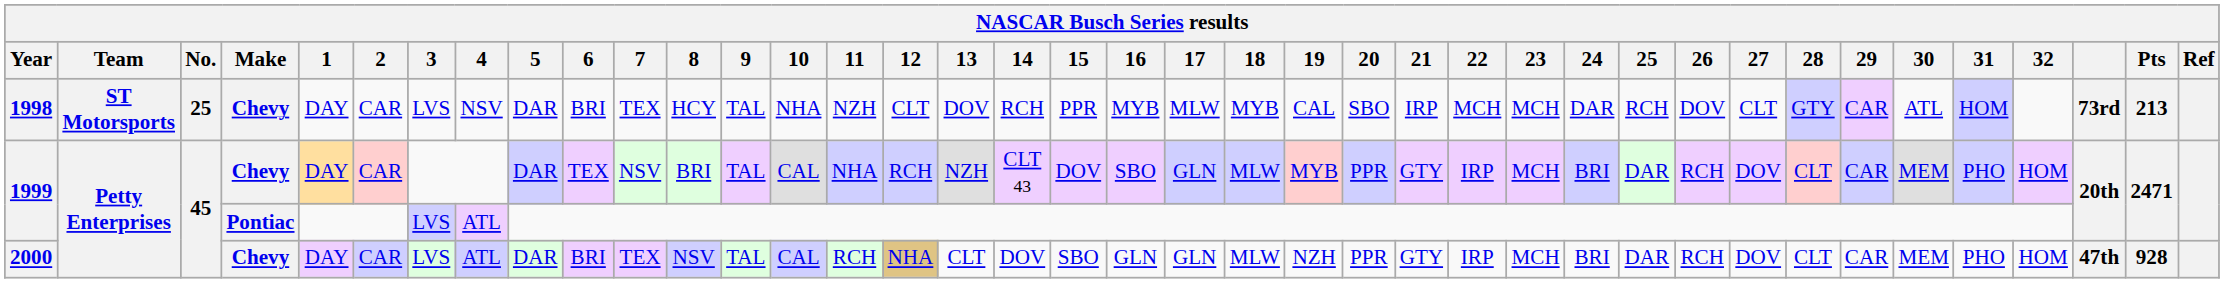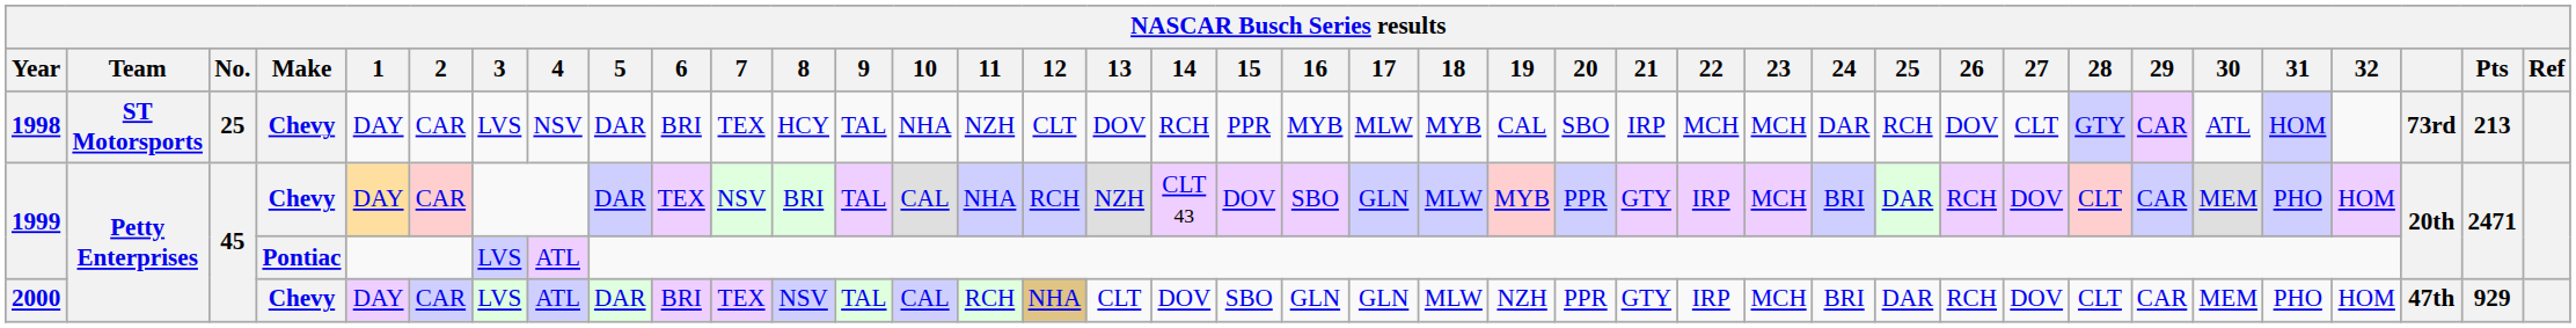 <table class="wikitable" style="text-align:center; font-size:75%">
 <tr>
 <th colspan=43><a href='#'>NASCAR Busch Series</a> results</th>
 </tr>
 <tr>
 <th>Year</th>
 <th>Team</th>
 <th>No.</th>
 <th>Make</th>
 <th>1</th>
 <th>2</th>
 <th>3</th>
 <th>4</th>
 <th>5</th>
 <th>6</th>
 <th>7</th>
 <th>8</th>
 <th>9</th>
 <th>10</th>
 <th>11</th>
 <th>12</th>
 <th>13</th>
 <th>14</th>
 <th>15</th>
 <th>16</th>
 <th>17</th>
 <th>18</th>
 <th>19</th>
 <th>20</th>
 <th>21</th>
 <th>22</th>
 <th>23</th>
 <th>24</th>
 <th>25</th>
 <th>26</th>
 <th>27</th>
 <th>28</th>
 <th>29</th>
 <th>30</th>
 <th>31</th>
 <th>32</th>
 <th></th>
 <th>Pts</th>
 <th>Ref</th>
 </tr>
 <tr>
 <th><a href='#'>1998</a></th>
 <th><a href='#'>ST Motorsports</a></th>
 <th>25</th>
 <th><a href='#'>Chevy</a></th>
 <td><a href='#'>DAY</a></td>
 <td><a href='#'>CAR</a></td>
 <td><a href='#'>LVS</a></td>
 <td><a href='#'>NSV</a></td>
 <td><a href='#'>DAR</a></td>
 <td><a href='#'>BRI</a></td>
 <td><a href='#'>TEX</a></td>
 <td><a href='#'>HCY</a></td>
 <td><a href='#'>TAL</a></td>
 <td><a href='#'>NHA</a></td>
 <td><a href='#'>NZH</a></td>
 <td><a href='#'>CLT</a></td>
 <td><a href='#'>DOV</a></td>
 <td><a href='#'>RCH</a></td>
 <td><a href='#'>PPR</a></td>
 <td><a href='#'>MYB</a></td>
 <td><a href='#'>MLW</a></td>
 <td><a href='#'>MYB</a></td>
 <td><a href='#'>CAL</a></td>
 <td><a href='#'>SBO</a></td>
 <td><a href='#'>IRP</a></td>
 <td><a href='#'>MCH</a></td>
 <td><a href='#'>MCH</a></td>
 <td><a href='#'>DAR</a></td>
 <td><a href='#'>RCH</a></td>
 <td><a href='#'>DOV</a></td>
 <td><a href='#'>CLT</a></td>
 <td style="background:#CFCFFF;"><a href='#'>GTY</a><br></td>
 <td style="background:#EFCFFF;"><a href='#'>CAR</a><br></td>
 <td><a href='#'>ATL</a></td>
 <td style="background:#CFCFFF;"><a href='#'>HOM</a><br></td>
 <td></td>
 <th>73rd</th>
 <th>213</th>
 <th scope=row></th>
 </tr>
 <tr>
 <th rowspan=2><a href='#'>1999</a></th>
 <th rowspan=3><a href='#'>Petty Enterprises</a></th>
 <th rowspan=3>45</th>
 <th><a href='#'>Chevy</a></th>
 <td style="background:#FFDF9F;"><a href='#'>DAY</a><br></td>
 <td style="background:#FFCFCF;"><a href='#'>CAR</a><br></td>
 <td colspan=2></td>
 <td style="background:#CFCFFF;"><a href='#'>DAR</a><br></td>
 <td style="background:#EFCFFF;"><a href='#'>TEX</a><br></td>
 <td style="background:#DFFFDF;"><a href='#'>NSV</a><br></td>
 <td style="background:#DFFFDF;"><a href='#'>BRI</a><br></td>
 <td style="background:#EFCFFF;"><a href='#'>TAL</a><br></td>
 <td style="background:#DFDFDF;"><a href='#'>CAL</a><br></td>
 <td style="background:#CFCFFF;"><a href='#'>NHA</a><br></td>
 <td style="background:#CFCFFF;"><a href='#'>RCH</a><br></td>
 <td style="background:#DFDFDF;"><a href='#'>NZH</a><br></td>
 <td style="background:#EFCFFF;"><a href='#'>CLT</a><br><small>43</small></td>
 <td style="background:#EFCFFF;"><a href='#'>DOV</a><br></td>
 <td style="background:#EFCFFF;"><a href='#'>SBO</a><br></td>
 <td style="background:#CFCFFF;"><a href='#'>GLN</a><br></td>
 <td style="background:#CFCFFF;"><a href='#'>MLW</a><br></td>
 <td style="background:#FFCFCF;"><a href='#'>MYB</a><br></td>
 <td style="background:#CFCFFF;"><a href='#'>PPR</a><br></td>
 <td style="background:#EFCFFF;"><a href='#'>GTY</a><br></td>
 <td style="background:#EFCFFF;"><a href='#'>IRP</a><br></td>
 <td style="background:#EFCFFF;"><a href='#'>MCH</a><br></td>
 <td style="background:#CFCFFF;"><a href='#'>BRI</a><br></td>
 <td style="background:#DFFFDF;"><a href='#'>DAR</a><br></td>
 <td style="background:#EFCFFF;"><a href='#'>RCH</a><br></td>
 <td style="background:#EFCFFF;"><a href='#'>DOV</a><br></td>
 <td style="background:#FFCFCF;"><a href='#'>CLT</a><br></td>
 <td style="background:#CFCFFF;"><a href='#'>CAR</a><br></td>
 <td style="background:#DFDFDF;"><a href='#'>MEM</a><br></td>
 <td style="background:#CFCFFF;"><a href='#'>PHO</a><br></td>
 <td style="background:#EFCFFF;"><a href='#'>HOM</a><br></td>
 <th rowspan=2>20th</th>
 <th rowspan=2>2471</th>
 <th rowspan=2></th>
 </tr>
 <tr>
 <th><a href='#'>Pontiac</a></th>
 <td colspan=2></td>
 <td style="background:#CFCFFF;"><a href='#'>LVS</a><br></td>
 <td style="background:#EFCFFF;"><a href='#'>ATL</a><br></td>
 <td colspan=28></td>
 </tr>
 <tr>
 <th><a href='#'>2000</a></th>
 <th><a href='#'>Chevy</a></th>
 <td style="background:#EFCFFF;"><a href='#'>DAY</a><br></td>
 <td style="background:#CFCFFF;"><a href='#'>CAR</a><br></td>
 <td style="background:#DFFFDF;"><a href='#'>LVS</a><br></td>
 <td style="background:#CFCFFF;"><a href='#'>ATL</a><br></td>
 <td style="background:#DFFFDF;"><a href='#'>DAR</a><br></td>
 <td style="background:#EFCFFF;"><a href='#'>BRI</a><br></td>
 <td style="background:#EFCFFF;"><a href='#'>TEX</a><br></td>
 <td style="background:#CFCFFF;"><a href='#'>NSV</a><br></td>
 <td style="background:#DFFFDF;"><a href='#'>TAL</a><br></td>
 <td style="background:#CFCFFF;"><a href='#'>CAL</a><br></td>
 <td style="background:#DFFFDF;"><a href='#'>RCH</a><br></td>
 <td style="background:#DFC484;"><a href='#'>NHA</a><br></td>
 <td><a href='#'>CLT</a></td>
 <td><a href='#'>DOV</a></td>
 <td><a href='#'>SBO</a></td>
 <td><a href='#'>GLN</a></td>
 <td><a href='#'>GLN</a></td>
 <td><a href='#'>MLW</a></td>
 <td><a href='#'>NZH</a></td>
 <td><a href='#'>PPR</a></td>
 <td><a href='#'>GTY</a></td>
 <td><a href='#'>IRP</a></td>
 <td><a href='#'>MCH</a></td>
 <td><a href='#'>BRI</a></td>
 <td><a href='#'>DAR</a></td>
 <td><a href='#'>RCH</a></td>
 <td><a href='#'>DOV</a></td>
 <td><a href='#'>CLT</a></td>
 <td><a href='#'>CAR</a></td>
 <td><a href='#'>MEM</a></td>
 <td><a href='#'>PHO</a></td>
 <td><a href='#'>HOM</a></td>
 <th>47th</th>
-<th>928</th>
+<th>929</th>
 <th></th>
 </tr>
 </table>
